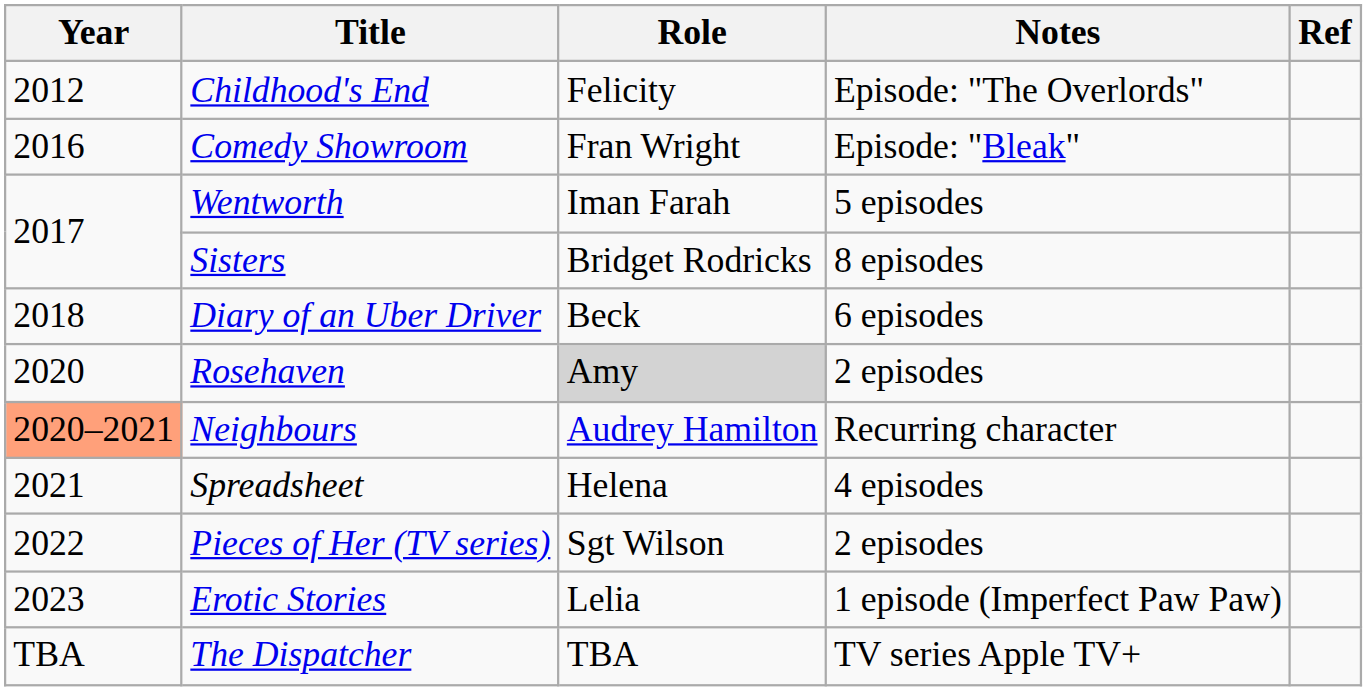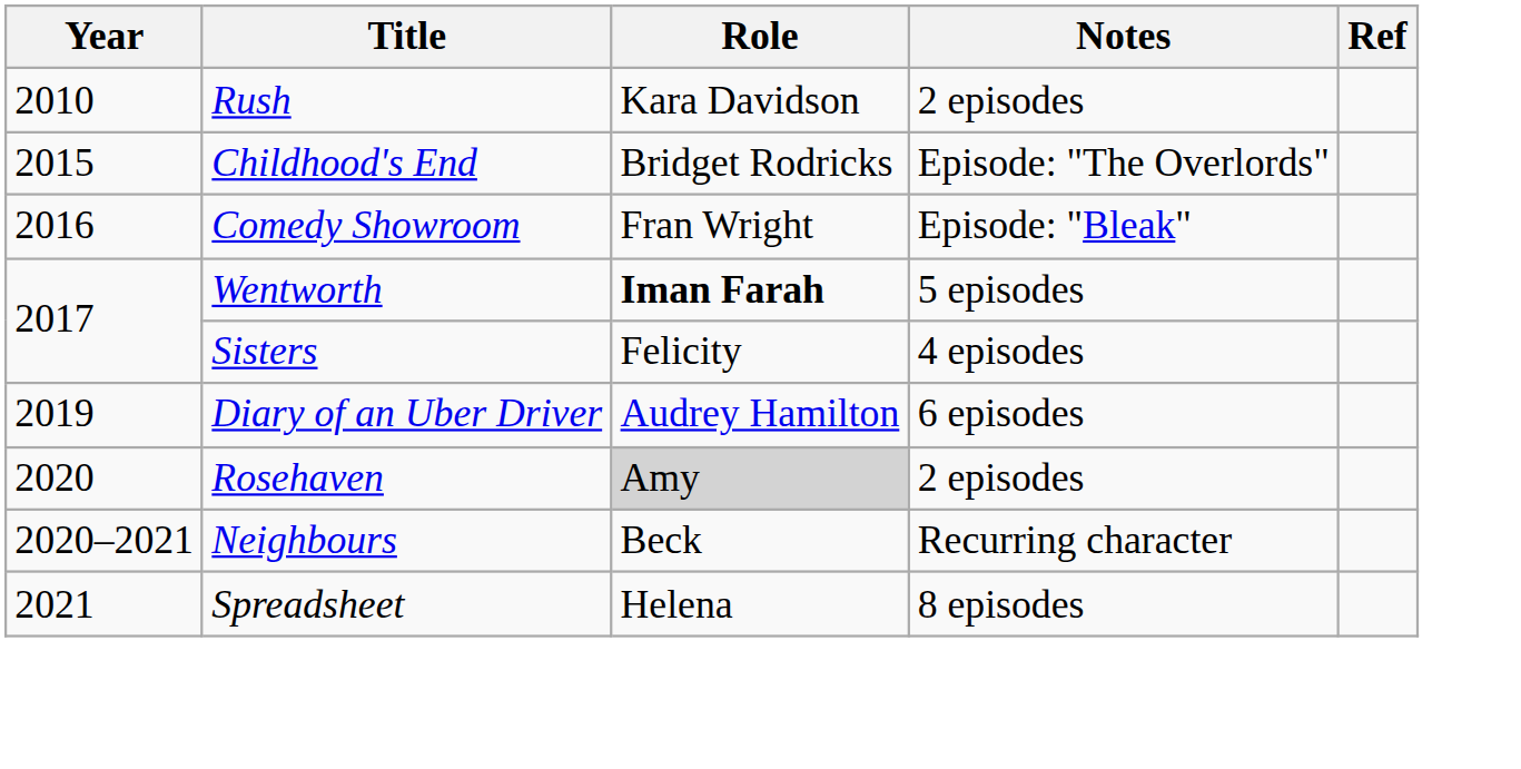 <table class="wikitable sortable">
 <tr>
 <th>Year</th>
 <th>Title</th>
 <th>Role</th>
 <th>Notes</th>
 <th>Ref</th>
 </tr>
 <tr>
-<td>2012</td>
+<td>2010</td>
+<td><em><a href='#'>Rush</a></em></td>
+<td>Kara Davidson</td>
+<td>2 episodes</td>
+<td></td>
+</tr>
+<tr>
+<td>2015</td>
 <td><em><a href='#'>Childhood's End</a></em></td>
-<td>Felicity</td>
+<td>Bridget Rodricks</td>
 <td>Episode: "The Overlords"</td>
 <td></td>
 </tr>
 <tr>
 <td>2016</td>
 <td><em><a href='#'>Comedy Showroom</a></em></td>
 <td>Fran Wright</td>
 <td>Episode: "<a href='#'>Bleak</a>"</td>
 <td></td>
 </tr>
 <tr>
 <td rowspan="2">2017</td>
 <td><em><a href='#'>Wentworth</a></em></td>
-<td>Iman Farah</td>
+<td><strong>Iman Farah</strong></td>
 <td>5 episodes</td>
 <td></td>
 </tr>
 <tr>
 <td><em><a href='#'>Sisters</a></em></td>
-<td>Bridget Rodricks</td>
-<td>8 episodes</td>
+<td>Felicity</td>
+<td>4 episodes</td>
 <td></td>
 </tr>
 <tr>
-<td>2018</td>
+<td>2019</td>
 <td><em><a href='#'>Diary of an Uber Driver</a></em></td>
-<td>Beck</td>
+<td><a href='#'>Audrey Hamilton</a></td>
 <td>6 episodes</td>
 <td></td>
 </tr>
 <tr>
 <td>2020</td>
 <td><em><a href='#'>Rosehaven</a></em></td>
 <td style="background: lightgrey;">Amy</td>
 <td>2 episodes</td>
 <td></td>
 </tr>
 <tr>
-<td style="background: lightsalmon;">2020–2021</td>
+<td>2020–2021</td>
 <td><em><a href='#'>Neighbours</a></em></td>
-<td><a href='#'>Audrey Hamilton</a></td>
+<td>Beck</td>
 <td>Recurring character</td>
 <td></td>
 </tr>
 <tr>
 <td>2021</td>
 <td><em>Spreadsheet</em></td>
 <td>Helena</td>
-<td>4 episodes</td>
-<td></td>
-</tr>
-<tr>
-<td>2022</td>
-<td><em><a href='#'>Pieces of Her (TV series)</a></em></td>
-<td>Sgt Wilson</td>
-<td>2 episodes</td>
-<td></td>
-</tr>
-<tr>
-<td>2023</td>
-<td><em><a href='#'>Erotic Stories</a></em></td>
-<td>Lelia</td>
-<td>1 episode (Imperfect Paw Paw)</td>
-<td></td>
-</tr>
-<tr>
-<td>TBA</td>
-<td><em><a href='#'>The Dispatcher</a></em></td>
-<td>TBA</td>
-<td>TV series Apple TV+</td>
+<td>8 episodes</td>
 <td></td>
 </tr>
 </table>
